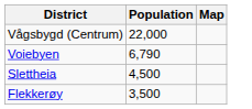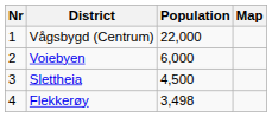 <table class="wikitable sortable">
 <tr>
+<th>Nr</th>
 <th>District</th>
 <th>Population</th>
 <th>Map</th>
 </tr>
 <tr>
+<td>1</td>
 <td>Vågsbygd (Centrum)</td>
 <td>22,000</td>
 <td></td>
 </tr>
 <tr>
+<td>2</td>
 <td><a href='#'>Voiebyen</a></td>
-<td>6,790</td>
+<td>6,000</td>
 <td></td>
 </tr>
 <tr>
+<td>3</td>
 <td><a href='#'>Slettheia</a></td>
 <td>4,500</td>
 <td></td>
 </tr>
 <tr>
+<td>4</td>
 <td><a href='#'>Flekkerøy</a></td>
-<td>3,500</td>
+<td>3,498</td>
 <td></td>
 </tr>
 </table>
